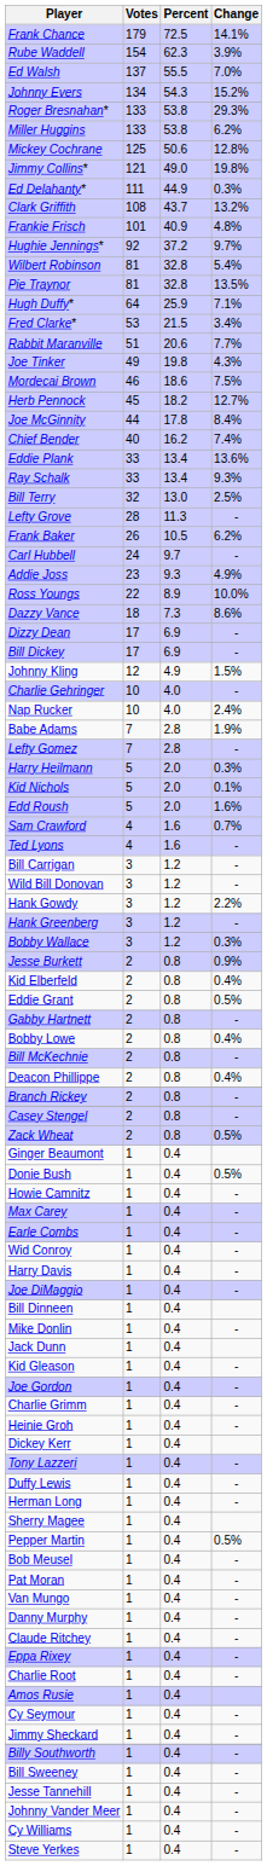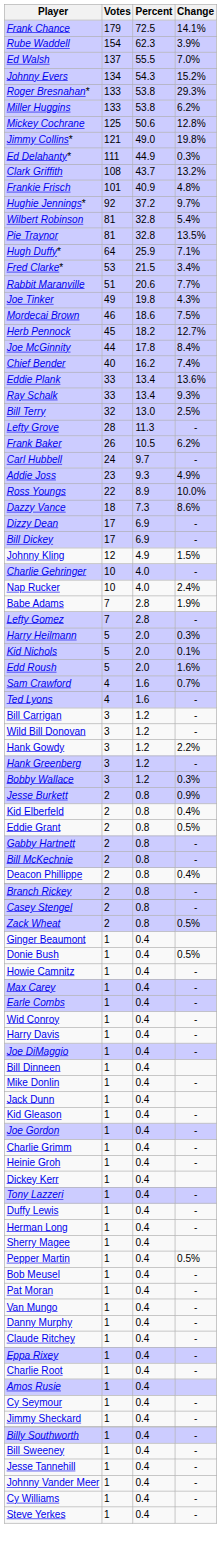 <table class="wikitable" border="1">
 <tr>
 <th>Player</th>
 <th>Votes</th>
 <th>Percent</th>
 <th>Change</th>
 </tr>
 <tr bgcolor="#ccccff">
 <td><em><a href='#'>Frank Chance</a></em></td>
 <td>179</td>
 <td>72.5</td>
 <td align="left"> 14.1%</td>
 </tr>
 <tr bgcolor="#ccccff">
 <td><em><a href='#'>Rube Waddell</a></em></td>
 <td>154</td>
 <td>62.3</td>
 <td align="left"> 3.9%</td>
 </tr>
 <tr bgcolor="#ccccff">
 <td><em><a href='#'>Ed Walsh</a></em></td>
 <td>137</td>
 <td>55.5</td>
 <td align="left"> 7.0%</td>
 </tr>
 <tr bgcolor="#ccccff">
 <td><em><a href='#'>Johnny Evers</a></em></td>
 <td>134</td>
 <td>54.3</td>
 <td align="left"> 15.2%</td>
 </tr>
 <tr bgcolor="#ccccff">
 <td><em><a href='#'>Roger Bresnahan</a></em>*</td>
 <td>133</td>
 <td>53.8</td>
 <td align="left"> 29.3%</td>
 </tr>
 <tr bgcolor="#ccccff">
 <td><em><a href='#'>Miller Huggins</a></em></td>
 <td>133</td>
 <td>53.8</td>
 <td align="left"> 6.2%</td>
 </tr>
 <tr bgcolor="#ccccff">
 <td><em><a href='#'>Mickey Cochrane</a></em></td>
 <td>125</td>
 <td>50.6</td>
 <td align="left"> 12.8%</td>
 </tr>
 <tr bgcolor="#ccccff">
 <td><em><a href='#'>Jimmy Collins</a></em>*</td>
 <td>121</td>
 <td>49.0</td>
 <td align="left"> 19.8%</td>
 </tr>
 <tr bgcolor="#ccccff">
 <td><em><a href='#'>Ed Delahanty</a></em>*</td>
 <td>111</td>
 <td>44.9</td>
 <td align="left"> 0.3%</td>
 </tr>
 <tr bgcolor="#ccccff">
 <td><em><a href='#'>Clark Griffith</a></em></td>
 <td>108</td>
 <td>43.7</td>
 <td align="left"> 13.2%</td>
 </tr>
 <tr bgcolor="#ccccff">
 <td><em><a href='#'>Frankie Frisch</a></em></td>
 <td>101</td>
 <td>40.9</td>
 <td align="left"> 4.8%</td>
 </tr>
 <tr bgcolor="#ccccff">
 <td><em><a href='#'>Hughie Jennings</a></em>*</td>
 <td>92</td>
 <td>37.2</td>
 <td align="left"> 9.7%</td>
 </tr>
 <tr bgcolor="#ccccff">
 <td><em><a href='#'>Wilbert Robinson</a></em></td>
 <td>81</td>
 <td>32.8</td>
 <td align="left"> 5.4%</td>
 </tr>
 <tr bgcolor="#ccccff">
 <td><em><a href='#'>Pie Traynor</a></em></td>
 <td>81</td>
 <td>32.8</td>
 <td align="left"> 13.5%</td>
 </tr>
 <tr bgcolor="#ccccff">
 <td><em><a href='#'>Hugh Duffy</a></em>*</td>
 <td>64</td>
 <td>25.9</td>
 <td align="left"> 7.1%</td>
 </tr>
 <tr bgcolor="#ccccff">
 <td><em><a href='#'>Fred Clarke</a></em>*</td>
 <td>53</td>
 <td>21.5</td>
 <td align="left"> 3.4%</td>
 </tr>
 <tr bgcolor="#ccccff">
 <td><em><a href='#'>Rabbit Maranville</a></em></td>
 <td>51</td>
 <td>20.6</td>
 <td align="left"> 7.7%</td>
 </tr>
 <tr bgcolor="#ccccff">
 <td><em><a href='#'>Joe Tinker</a></em></td>
 <td>49</td>
 <td>19.8</td>
 <td align="left"> 4.3%</td>
 </tr>
 <tr bgcolor="#ccccff">
 <td><em><a href='#'>Mordecai Brown</a></em></td>
 <td>46</td>
 <td>18.6</td>
 <td align="left"> 7.5%</td>
 </tr>
 <tr bgcolor="#ccccff">
 <td><em><a href='#'>Herb Pennock</a></em></td>
 <td>45</td>
 <td>18.2</td>
 <td align="left"> 12.7%</td>
 </tr>
 <tr bgcolor="#ccccff">
 <td><em><a href='#'>Joe McGinnity</a></em></td>
 <td>44</td>
 <td>17.8</td>
 <td align="left"> 8.4%</td>
 </tr>
 <tr bgcolor="#ccccff">
 <td><em><a href='#'>Chief Bender</a></em></td>
 <td>40</td>
 <td>16.2</td>
 <td align="left"> 7.4%</td>
 </tr>
 <tr bgcolor="#ccccff">
 <td><em><a href='#'>Eddie Plank</a></em></td>
 <td>33</td>
 <td>13.4</td>
 <td align="left"> 13.6%</td>
 </tr>
 <tr bgcolor="#ccccff">
 <td><em><a href='#'>Ray Schalk</a></em></td>
 <td>33</td>
 <td>13.4</td>
 <td align="left"> 9.3%</td>
 </tr>
 <tr bgcolor="#ccccff">
 <td><em><a href='#'>Bill Terry</a></em></td>
 <td>32</td>
 <td>13.0</td>
 <td align="left"> 2.5%</td>
 </tr>
 <tr bgcolor="#ccccff">
 <td><em><a href='#'>Lefty Grove</a></em></td>
 <td>28</td>
 <td>11.3</td>
 <td align=center>-</td>
 </tr>
 <tr bgcolor="#ccccff">
 <td><em><a href='#'>Frank Baker</a></em></td>
 <td>26</td>
 <td>10.5</td>
 <td align="left"> 6.2%</td>
 </tr>
 <tr bgcolor="#ccccff">
 <td><em><a href='#'>Carl Hubbell</a></em></td>
 <td>24</td>
 <td>9.7</td>
 <td align=center>-</td>
 </tr>
 <tr bgcolor="#ccccff">
 <td><em><a href='#'>Addie Joss</a></em></td>
 <td>23</td>
 <td>9.3</td>
 <td align="left"> 4.9%</td>
 </tr>
 <tr bgcolor="#ccccff">
 <td><em><a href='#'>Ross Youngs</a></em></td>
 <td>22</td>
 <td>8.9</td>
 <td align="left"> 10.0%</td>
 </tr>
 <tr bgcolor="#ccccff">
 <td><em><a href='#'>Dazzy Vance</a></em></td>
 <td>18</td>
 <td>7.3</td>
 <td align="left"> 8.6%</td>
 </tr>
 <tr bgcolor="#ccccff">
 <td><em><a href='#'>Dizzy Dean</a></em></td>
 <td>17</td>
 <td>6.9</td>
 <td align=center>-</td>
 </tr>
 <tr bgcolor="#ccccff">
 <td><em><a href='#'>Bill Dickey</a></em></td>
 <td>17</td>
 <td>6.9</td>
 <td align=center>-</td>
 </tr>
 <tr>
 <td><a href='#'>Johnny Kling</a></td>
 <td>12</td>
 <td>4.9</td>
 <td align="left"> 1.5%</td>
 </tr>
 <tr bgcolor="#ccccff">
 <td><em><a href='#'>Charlie Gehringer</a></em></td>
 <td>10</td>
 <td>4.0</td>
 <td align=center>-</td>
 </tr>
 <tr>
 <td><a href='#'>Nap Rucker</a></td>
 <td>10</td>
 <td>4.0</td>
 <td align="left"> 2.4%</td>
 </tr>
 <tr>
 <td><a href='#'>Babe Adams</a></td>
 <td>7</td>
 <td>2.8</td>
 <td align="left"> 1.9%</td>
 </tr>
 <tr bgcolor="#ccccff">
 <td><em><a href='#'>Lefty Gomez</a></em></td>
 <td>7</td>
 <td>2.8</td>
 <td align=center>-</td>
 </tr>
 <tr bgcolor="#ccccff">
 <td><em><a href='#'>Harry Heilmann</a></em></td>
 <td>5</td>
 <td>2.0</td>
 <td align="left"> 0.3%</td>
 </tr>
 <tr bgcolor="#ccccff">
 <td><em><a href='#'>Kid Nichols</a></em></td>
 <td>5</td>
 <td>2.0</td>
 <td align="left"> 0.1%</td>
 </tr>
 <tr bgcolor="#ccccff">
 <td><em><a href='#'>Edd Roush</a></em></td>
 <td>5</td>
 <td>2.0</td>
 <td align="left"> 1.6%</td>
 </tr>
 <tr bgcolor="#ccccff">
 <td><em><a href='#'>Sam Crawford</a></em></td>
 <td>4</td>
 <td>1.6</td>
 <td align="left"> 0.7%</td>
 </tr>
 <tr bgcolor="#ccccff">
 <td><em><a href='#'>Ted Lyons</a></em></td>
 <td>4</td>
 <td>1.6</td>
 <td align=center>-</td>
 </tr>
 <tr>
 <td><a href='#'>Bill Carrigan</a></td>
 <td>3</td>
 <td>1.2</td>
 <td align=center>-</td>
 </tr>
 <tr>
 <td><a href='#'>Wild Bill Donovan</a></td>
 <td>3</td>
 <td>1.2</td>
 <td align=center>-</td>
 </tr>
 <tr>
 <td><a href='#'>Hank Gowdy</a></td>
 <td>3</td>
 <td>1.2</td>
 <td align="left"> 2.2%</td>
 </tr>
 <tr bgcolor="#ccccff">
 <td><em><a href='#'>Hank Greenberg</a></em></td>
 <td>3</td>
 <td>1.2</td>
 <td align=center>-</td>
 </tr>
 <tr bgcolor="#ccccff">
 <td><em><a href='#'>Bobby Wallace</a></em></td>
 <td>3</td>
 <td>1.2</td>
 <td align="left"> 0.3%</td>
 </tr>
 <tr bgcolor="#ccccff">
 <td><em><a href='#'>Jesse Burkett</a></em></td>
 <td>2</td>
 <td>0.8</td>
 <td align="left"> 0.9%</td>
 </tr>
 <tr>
 <td><a href='#'>Kid Elberfeld</a></td>
 <td>2</td>
 <td>0.8</td>
 <td align="left"> 0.4%</td>
 </tr>
 <tr>
 <td><a href='#'>Eddie Grant</a></td>
 <td>2</td>
 <td>0.8</td>
 <td align="left"> 0.5%</td>
 </tr>
 <tr bgcolor="#ccccff">
 <td><em><a href='#'>Gabby Hartnett</a></em></td>
 <td>2</td>
 <td>0.8</td>
 <td align=center>-</td>
 </tr>
-<tr>
-<td><a href='#'>Bobby Lowe</a></td>
-<td>2</td>
-<td>0.8</td>
-<td align="left"> 0.4%</td>
-</tr>
 <tr bgcolor="#ccccff">
 <td><em><a href='#'>Bill McKechnie</a></em></td>
 <td>2</td>
 <td>0.8</td>
 <td align=center>-</td>
 </tr>
 <tr>
 <td><a href='#'>Deacon Phillippe</a></td>
 <td>2</td>
 <td>0.8</td>
 <td align="left"> 0.4%</td>
 </tr>
 <tr>
 </tr>
 <tr bgcolor="#ccccff">
 <td><em><a href='#'>Branch Rickey</a></em></td>
 <td>2</td>
 <td>0.8</td>
 <td align=center>-</td>
 </tr>
 <tr>
 </tr>
 <tr bgcolor="#ccccff">
 <td><em><a href='#'>Casey Stengel</a></em></td>
 <td>2</td>
 <td>0.8</td>
 <td align=center>-</td>
 </tr>
 <tr bgcolor="#ccccff">
 <td><em><a href='#'>Zack Wheat</a></em></td>
 <td>2</td>
 <td>0.8</td>
 <td align="left"> 0.5%</td>
 </tr>
 <tr>
 <td><a href='#'>Ginger Beaumont</a></td>
 <td>1</td>
 <td>0.4</td>
 <td align=center></td>
 </tr>
 <tr>
 <td><a href='#'>Donie Bush</a></td>
 <td>1</td>
 <td>0.4</td>
 <td align="left"> 0.5%</td>
 </tr>
 <tr>
 <td><a href='#'>Howie Camnitz</a></td>
 <td>1</td>
 <td>0.4</td>
 <td align=center>-</td>
 </tr>
 <tr bgcolor="#ccccff">
 <td><em><a href='#'>Max Carey</a></em></td>
 <td>1</td>
 <td>0.4</td>
 <td align=center>-</td>
 </tr>
 <tr bgcolor="#ccccff">
 <td><em><a href='#'>Earle Combs</a></em></td>
 <td>1</td>
 <td>0.4</td>
 <td align=center>-</td>
 </tr>
 <tr>
 <td><a href='#'>Wid Conroy</a></td>
 <td>1</td>
 <td>0.4</td>
 <td align=center>-</td>
 </tr>
 <tr>
 <td><a href='#'>Harry Davis</a></td>
 <td>1</td>
 <td>0.4</td>
 <td align=center>-</td>
 </tr>
 <tr bgcolor="#ccccff">
 <td><em><a href='#'>Joe DiMaggio</a></em></td>
 <td>1</td>
 <td>0.4</td>
 <td align=center>-</td>
 </tr>
 <tr>
 <td><a href='#'>Bill Dinneen</a></td>
 <td>1</td>
 <td>0.4</td>
 <td align=center></td>
 </tr>
 <tr>
 <td><a href='#'>Mike Donlin</a></td>
 <td>1</td>
 <td>0.4</td>
 <td align=center>-</td>
 </tr>
 <tr>
 <td><a href='#'>Jack Dunn</a></td>
 <td>1</td>
 <td>0.4</td>
 <td align=center></td>
 </tr>
 <tr>
 <td><a href='#'>Kid Gleason</a></td>
 <td>1</td>
 <td>0.4</td>
 <td align=center>-</td>
 </tr>
 <tr bgcolor="#ccccff">
 <td><em><a href='#'>Joe Gordon</a></em></td>
 <td>1</td>
 <td>0.4</td>
 <td align=center>-</td>
 </tr>
 <tr>
 <td><a href='#'>Charlie Grimm</a></td>
 <td>1</td>
 <td>0.4</td>
 <td align=center>-</td>
 </tr>
 <tr>
 <td><a href='#'>Heinie Groh</a></td>
 <td>1</td>
 <td>0.4</td>
 <td align=center>-</td>
 </tr>
 <tr>
 <td><a href='#'>Dickey Kerr</a></td>
 <td>1</td>
 <td>0.4</td>
 <td align=center></td>
 </tr>
 <tr bgcolor="#ccccff">
 <td><em><a href='#'>Tony Lazzeri</a></em></td>
 <td>1</td>
 <td>0.4</td>
 <td align=center>-</td>
 </tr>
 <tr>
 <td><a href='#'>Duffy Lewis</a></td>
 <td>1</td>
 <td>0.4</td>
 <td align=center>-</td>
 </tr>
 <tr>
 <td><a href='#'>Herman Long</a></td>
 <td>1</td>
 <td>0.4</td>
 <td align=center>-</td>
 </tr>
 <tr>
 <td><a href='#'>Sherry Magee</a></td>
 <td>1</td>
 <td>0.4</td>
 <td align=center></td>
 </tr>
 <tr>
 <td><a href='#'>Pepper Martin</a></td>
 <td>1</td>
 <td>0.4</td>
 <td align="left"> 0.5%</td>
 </tr>
 <tr>
 <td><a href='#'>Bob Meusel</a></td>
 <td>1</td>
 <td>0.4</td>
 <td align=center>-</td>
 </tr>
 <tr>
 <td><a href='#'>Pat Moran</a></td>
 <td>1</td>
 <td>0.4</td>
 <td align=center>-</td>
 </tr>
 <tr>
 <td><a href='#'>Van Mungo</a></td>
 <td>1</td>
 <td>0.4</td>
 <td align=center>-</td>
 </tr>
 <tr>
 <td><a href='#'>Danny Murphy</a></td>
 <td>1</td>
 <td>0.4</td>
 <td align=center>-</td>
 </tr>
 <tr>
 <td><a href='#'>Claude Ritchey</a></td>
 <td>1</td>
 <td>0.4</td>
 <td align=center>-</td>
 </tr>
 <tr bgcolor="#ccccff">
 <td><em><a href='#'>Eppa Rixey</a></em></td>
 <td>1</td>
 <td>0.4</td>
 <td align=center>-</td>
 </tr>
 <tr>
 <td><a href='#'>Charlie Root</a></td>
 <td>1</td>
 <td>0.4</td>
 <td align=center>-</td>
 </tr>
 <tr bgcolor="#ccccff">
 <td><em><a href='#'>Amos Rusie</a></em></td>
 <td>1</td>
 <td>0.4</td>
 <td align=center></td>
 </tr>
 <tr>
 <td><a href='#'>Cy Seymour</a></td>
 <td>1</td>
 <td>0.4</td>
 <td align=center>-</td>
 </tr>
 <tr>
 <td><a href='#'>Jimmy Sheckard</a></td>
 <td>1</td>
 <td>0.4</td>
 <td align=center>-</td>
 </tr>
 <tr>
 </tr>
 <tr bgcolor="#ccccff">
 <td><em><a href='#'>Billy Southworth</a></em></td>
 <td>1</td>
 <td>0.4</td>
 <td align=center>-</td>
 </tr>
 <tr>
 <td><a href='#'>Bill Sweeney</a></td>
 <td>1</td>
 <td>0.4</td>
 <td align=center>-</td>
 </tr>
 <tr>
 <td><a href='#'>Jesse Tannehill</a></td>
 <td>1</td>
 <td>0.4</td>
 <td align=center>-</td>
 </tr>
 <tr>
 <td><a href='#'>Johnny Vander Meer</a></td>
 <td>1</td>
 <td>0.4</td>
 <td align=center>-</td>
 </tr>
 <tr>
 <td><a href='#'>Cy Williams</a></td>
 <td>1</td>
 <td>0.4</td>
 <td align=center>-</td>
 </tr>
 <tr>
 <td><a href='#'>Steve Yerkes</a></td>
 <td>1</td>
 <td>0.4</td>
 <td align=center>-</td>
 </tr>
 </table>
